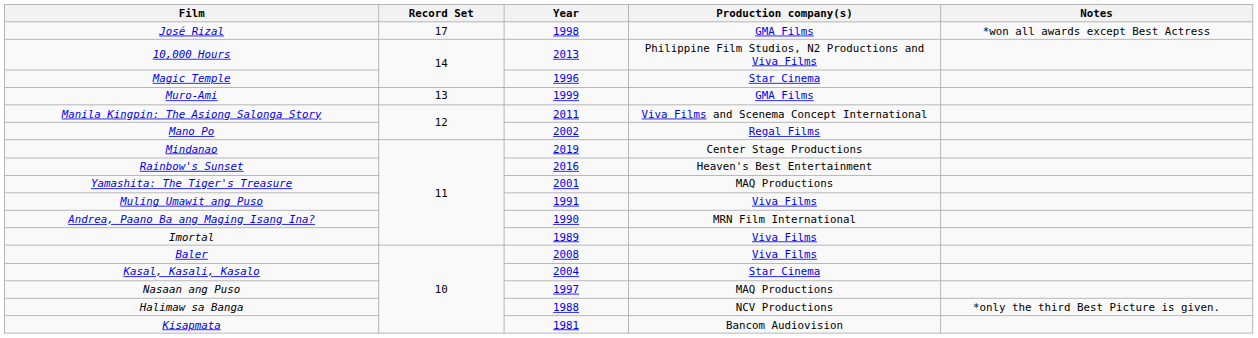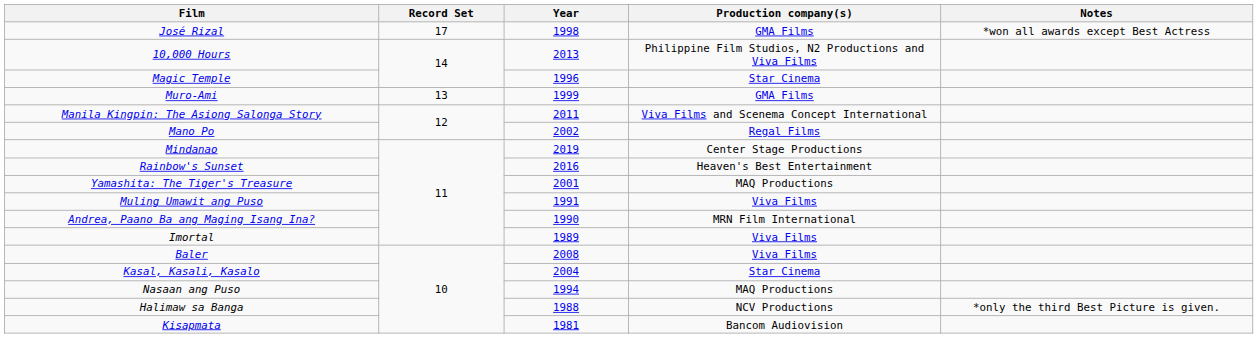 <table class="wikitable" style="width:95%; text-align:center;">
 <tr>
 <th width=30%>Film</th>
 <th width=10%>Record Set</th>
 <th style="width:10%;">Year</th>
 <th width=25%>Production company(s)</th>
 <th width=35%>Notes</th>
 </tr>
 <tr>
 <td><em><a href='#'>José Rizal</a></em></td>
 <td>17</td>
 <td><a href='#'>1998</a></td>
 <td><a href='#'>GMA Films</a></td>
 <td>*won all awards except Best Actress</td>
 </tr>
 <tr>
 <td><em><a href='#'>10,000 Hours</a></em></td>
 <td rowspan=2>14</td>
 <td><a href='#'>2013</a></td>
 <td>Philippine Film Studios, N2 Productions and <a href='#'>Viva Films</a></td>
 <td></td>
 </tr>
 <tr>
 <td><em><a href='#'>Magic Temple</a></em></td>
 <td><a href='#'>1996</a></td>
 <td><a href='#'>Star Cinema</a></td>
 <td></td>
 </tr>
 <tr>
 <td><em><a href='#'>Muro-Ami</a></em></td>
 <td>13</td>
 <td><a href='#'>1999</a></td>
 <td><a href='#'>GMA Films</a></td>
 <td></td>
 </tr>
 <tr>
 <td><em><a href='#'>Manila Kingpin: The Asiong Salonga Story</a></em></td>
 <td rowspan=2>12</td>
 <td><a href='#'>2011</a></td>
 <td><a href='#'>Viva Films</a> and Scenema Concept International</td>
 <td></td>
 </tr>
 <tr>
 <td><em><a href='#'>Mano Po</a></em></td>
 <td><a href='#'>2002</a></td>
 <td><a href='#'>Regal Films</a></td>
 <td></td>
 </tr>
 <tr>
 <td><em><a href='#'>Mindanao</a></em></td>
 <td rowspan=6>11</td>
 <td><a href='#'>2019</a></td>
 <td>Center Stage Productions</td>
 <td></td>
 </tr>
 <tr>
 <td><em><a href='#'>Rainbow's Sunset</a></em></td>
 <td><a href='#'>2016</a></td>
 <td>Heaven's Best Entertainment</td>
 <td></td>
 </tr>
 <tr>
 <td><em><a href='#'>Yamashita: The Tiger's Treasure</a></em></td>
 <td><a href='#'>2001</a></td>
 <td>MAQ Productions</td>
 <td></td>
 </tr>
 <tr>
 <td><em><a href='#'>Muling Umawit ang Puso</a></em></td>
 <td><a href='#'>1991</a></td>
 <td><a href='#'>Viva Films</a></td>
 <td></td>
 </tr>
 <tr>
 <td><em><a href='#'>Andrea, Paano Ba ang Maging Isang Ina?</a></em></td>
 <td><a href='#'>1990</a></td>
 <td>MRN Film International</td>
 <td></td>
 </tr>
 <tr>
 <td><em>Imortal</em></td>
 <td><a href='#'>1989</a></td>
 <td><a href='#'>Viva Films</a></td>
 <td></td>
 </tr>
 <tr>
 <td><em><a href='#'>Baler</a></em></td>
 <td rowspan=5>10</td>
 <td><a href='#'>2008</a></td>
 <td><a href='#'>Viva Films</a></td>
 <td></td>
 </tr>
 <tr>
 <td><em><a href='#'>Kasal, Kasali, Kasalo</a></em></td>
 <td><a href='#'>2004</a></td>
 <td><a href='#'>Star Cinema</a></td>
 <td></td>
 </tr>
 <tr>
 <td><em>Nasaan ang Puso</em></td>
-<td><a href='#'>1997</a></td>
+<td><a href='#'>1994</a></td>
 <td>MAQ Productions</td>
 <td></td>
 </tr>
 <tr>
 <td><em>Halimaw sa Banga</em></td>
 <td><a href='#'>1988</a></td>
 <td>NCV Productions</td>
 <td>*only the third Best Picture is given.</td>
 </tr>
 <tr>
 <td><em><a href='#'>Kisapmata</a></em></td>
 <td><a href='#'>1981</a></td>
 <td>Bancom Audiovision</td>
 <td></td>
 </tr>
 </table>
